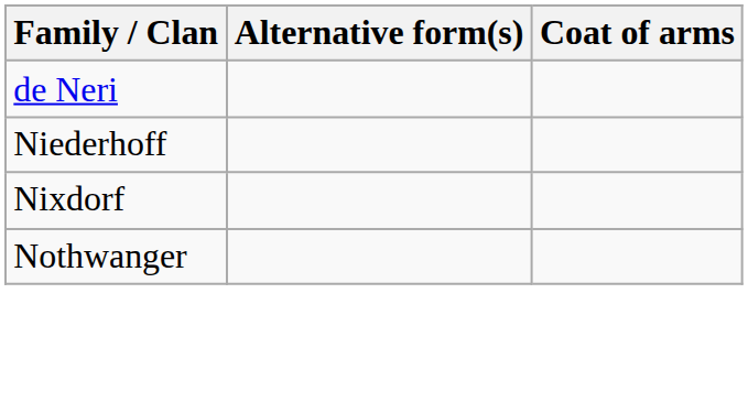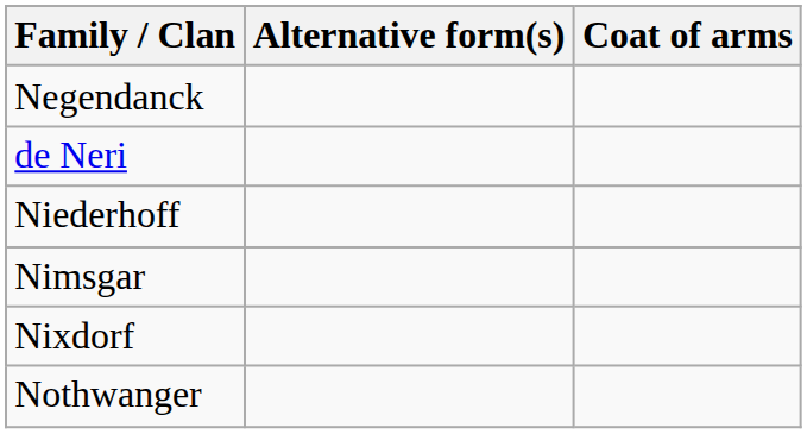 <table class="wikitable">
 <tr>
 <th>Family / Clan</th>
 <th>Alternative form(s)</th>
 <th>Coat of arms</th>
+</tr>
+<tr>
+<td>Negendanck</td>
+<td></td>
+<td></td>
 </tr>
 <tr>
 <td><a href='#'>de Neri</a></td>
 <td></td>
 <td></td>
 </tr>
 <tr>
 <td>Niederhoff</td>
+<td></td>
+<td></td>
+</tr>
+<tr>
+<td>Nimsgar</td>
 <td></td>
 <td></td>
 </tr>
 <tr>
 <td>Nixdorf</td>
 <td></td>
 <td></td>
 </tr>
 <tr>
 <td>Nothwanger</td>
 <td></td>
 <td></td>
 </tr>
 </table>
